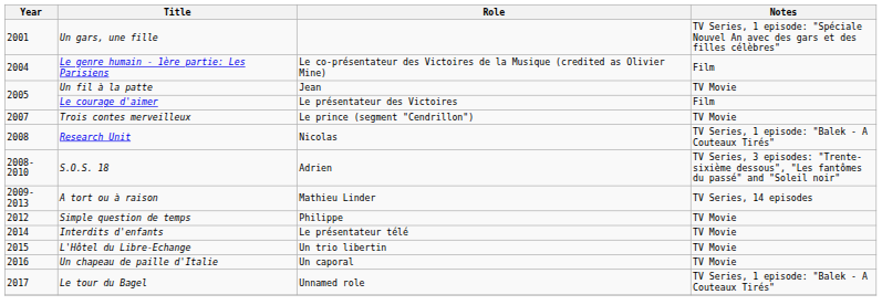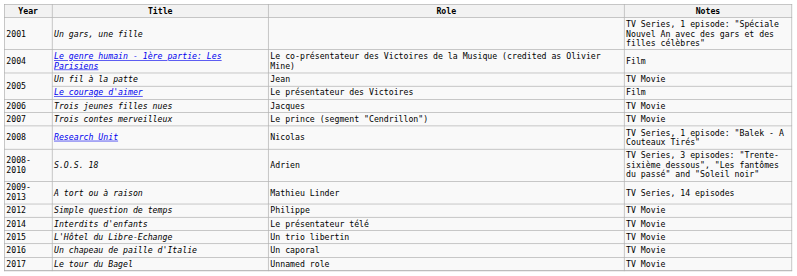 <table class="wikitable sortable">
 <tr>
 <th>Year</th>
 <th>Title</th>
 <th>Role</th>
 <th class="unsortable" style="width:20em;">Notes</th>
 </tr>
 <tr>
 <td>2001</td>
 <td><em>Un gars, une fille</em></td>
 <td></td>
 <td>TV Series, 1 episode: "Spéciale Nouvel An avec des gars et des filles célèbres"</td>
 </tr>
 <tr>
 <td>2004</td>
 <td><em><a href='#'>Le genre humain - 1ère partie: Les Parisiens</a></em></td>
 <td>Le co-présentateur des Victoires de la Musique (credited as Olivier Mine)</td>
 <td>Film</td>
 </tr>
 <tr>
 <td rowspan="2">2005</td>
 <td><em>Un fil à la patte</em></td>
 <td>Jean</td>
 <td>TV Movie</td>
 </tr>
 <tr>
 <td><em><a href='#'>Le courage d'aimer</a></em></td>
 <td>Le présentateur des Victoires</td>
 <td>Film</td>
+</tr>
+<tr>
+<td>2006</td>
+<td><em>Trois jeunes filles nues</em></td>
+<td>Jacques</td>
+<td>TV Movie</td>
 </tr>
 <tr>
 <td>2007</td>
 <td><em>Trois contes merveilleux</em></td>
 <td>Le prince (segment "Cendrillon")</td>
 <td>TV Movie</td>
 </tr>
 <tr>
 <td>2008</td>
 <td><em><a href='#'>Research Unit</a></em></td>
 <td>Nicolas</td>
 <td>TV Series, 1 episode: "Balek - A Couteaux Tirés"</td>
 </tr>
 <tr>
 <td>2008-2010</td>
 <td><em>S.O.S. 18</em></td>
 <td>Adrien</td>
 <td>TV Series, 3 episodes: "Trente-sixième dessous", "Les fantômes du passé" and "Soleil noir"</td>
 </tr>
 <tr>
 <td>2009-2013</td>
 <td><em>A tort ou à raison</em></td>
 <td>Mathieu Linder</td>
 <td>TV Series, 14 episodes</td>
 </tr>
 <tr>
 <td>2012</td>
 <td><em>Simple question de temps</em></td>
 <td>Philippe</td>
 <td>TV Movie</td>
 </tr>
 <tr>
 <td>2014</td>
 <td><em>Interdits d'enfants</em></td>
 <td>Le présentateur télé</td>
 <td>TV Movie</td>
 </tr>
 <tr>
 <td>2015</td>
 <td><em>L'Hôtel du Libre-Echange</em></td>
 <td>Un trio libertin</td>
 <td>TV Movie</td>
 </tr>
 <tr>
 <td>2016</td>
 <td><em>Un chapeau de paille d'Italie</em></td>
 <td>Un caporal</td>
 <td>TV Movie</td>
 </tr>
 <tr>
 <td>2017</td>
 <td><em>Le tour du Bagel</em></td>
 <td>Unnamed role</td>
-<td>TV Series, 1 episode: "Balek - A Couteaux Tirés"</td>
+<td>TV Movie</td>
 </tr>
 <tr>
 </tr>
 </table>
